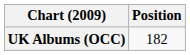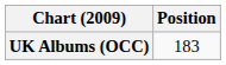 <table class="wikitable plainrowheaders" style="text-align:center">
 <tr>
 <th scope="col">Chart (2009)</th>
 <th scope="col">Position</th>
 </tr>
 <tr>
 <th scope="row">UK Albums (OCC)</th>
-<td>182</td>
+<td>183</td>
 </tr>
 </table>
